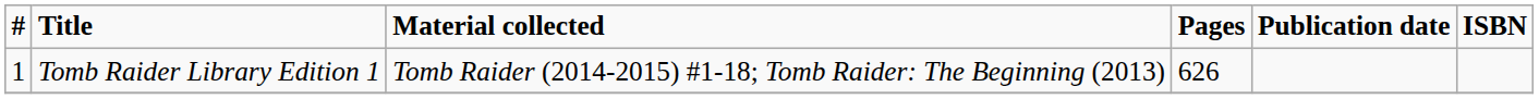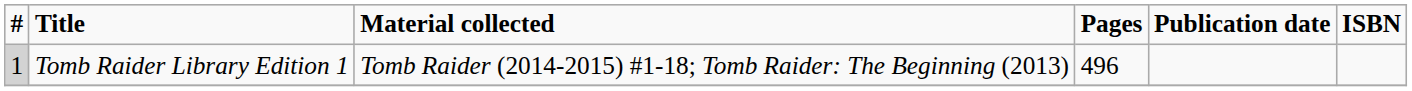 <table class="wikitable">
 <tr>
 <td><strong>#</strong></td>
 <td><strong>Title</strong></td>
 <td><strong>Material collected</strong></td>
 <td><strong>Pages</strong></td>
 <td><strong>Publication date</strong></td>
 <td><strong>ISBN</strong></td>
 </tr>
 <tr>
-<td>1</td>
+<td style="background: lightgrey;">1</td>
 <td><em>Tomb Raider Library Edition 1</em></td>
 <td><em>Tomb Raider</em> (2014-2015) #1-18; <em>Tomb Raider: The Beginning</em> (2013)</td>
-<td>626</td>
+<td>496</td>
 <td></td>
 <td></td>
 </tr>
 <tr>
 </tr>
 </table>
